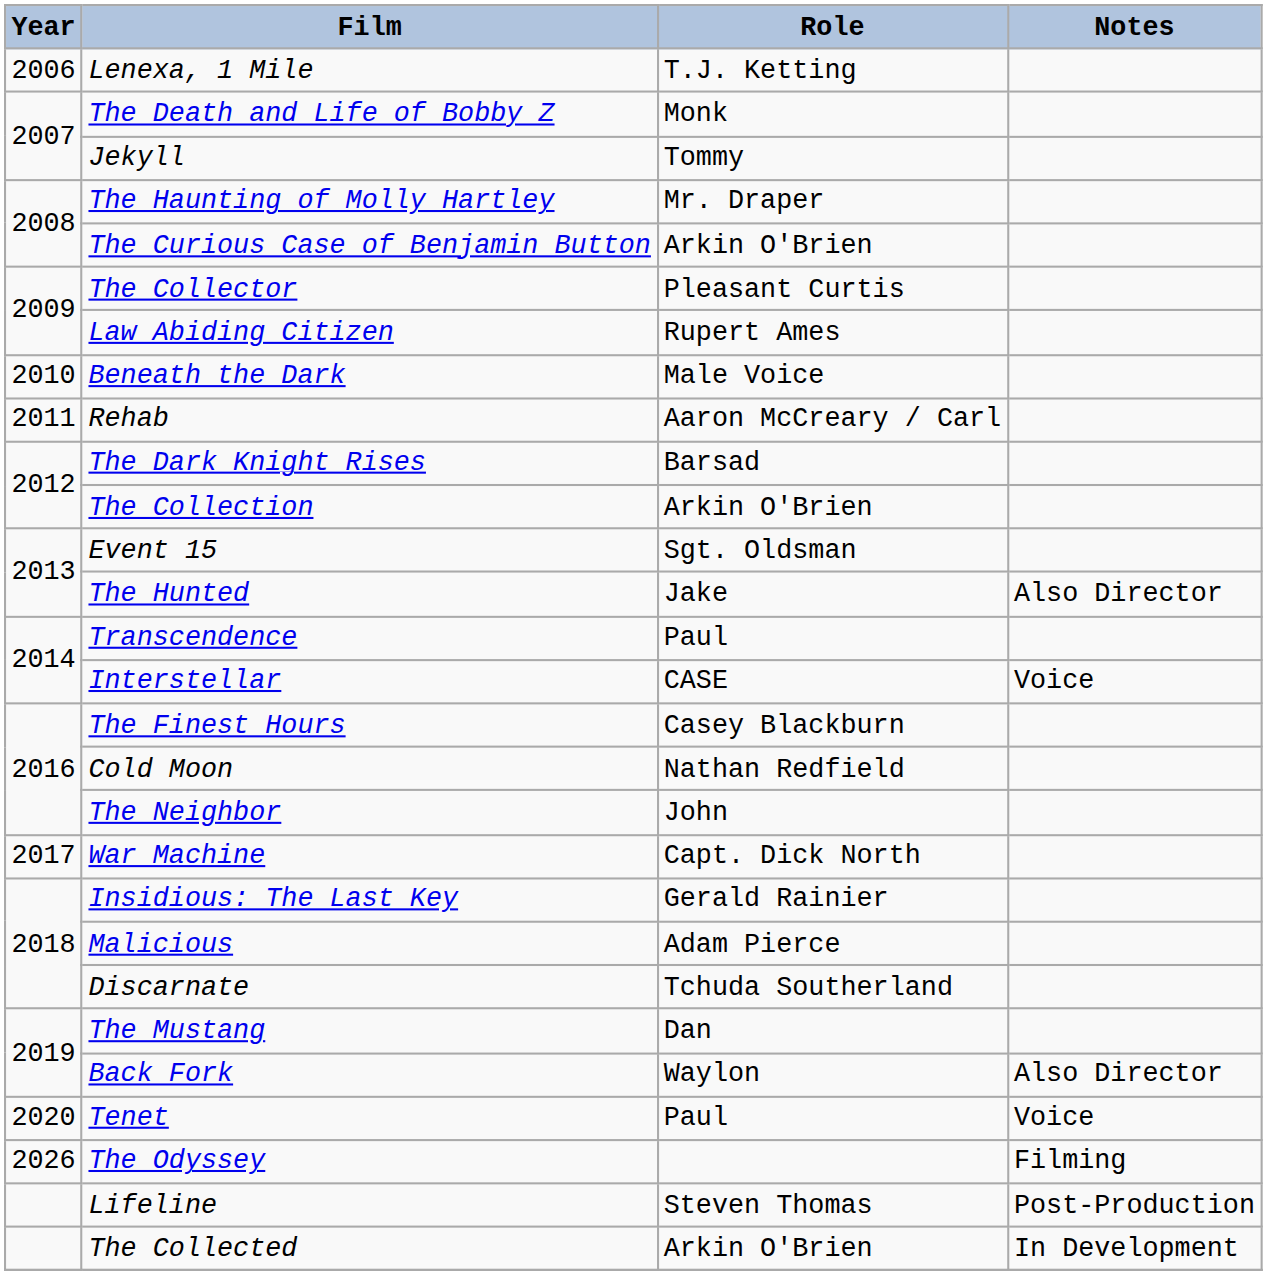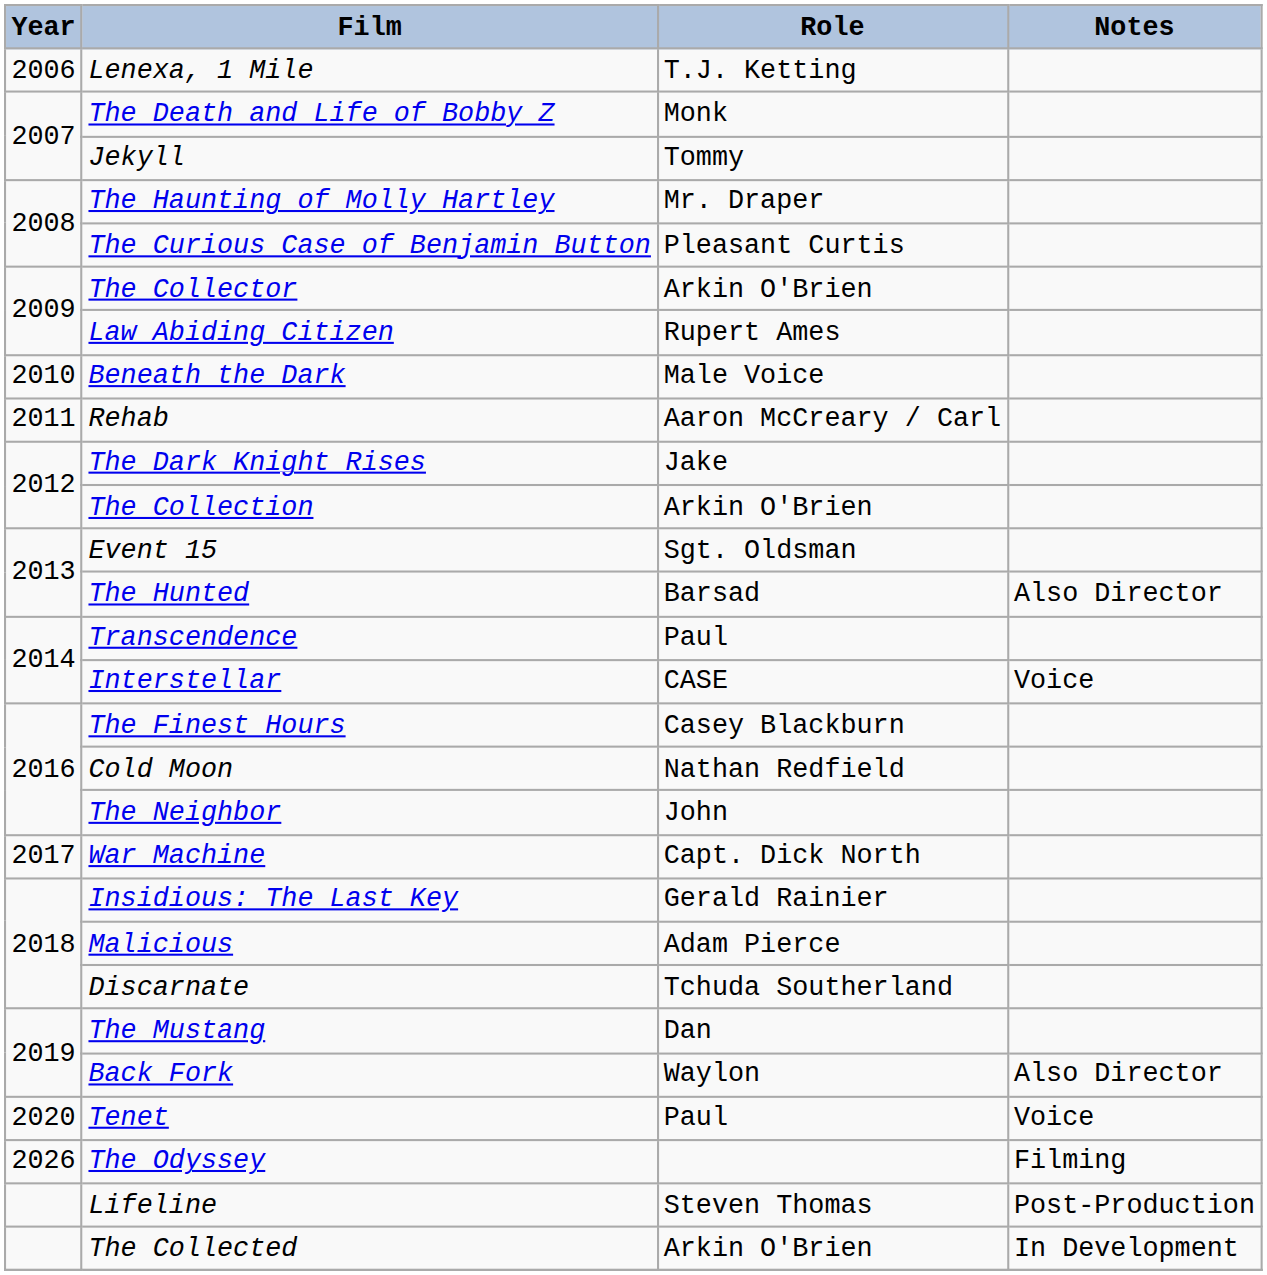 <table class="wikitable" style="font-size:100%">
 <tr style="text-align:center;">
 <th style="background:#B0C4DE;">Year</th>
 <th style="background:#B0C4DE;">Film</th>
 <th style="background:#B0C4DE;">Role</th>
 <th style="background:#B0C4DE;">Notes</th>
 </tr>
 <tr>
 <td>2006</td>
 <td><em>Lenexa, 1 Mile</em></td>
 <td>T.J. Ketting</td>
 <td></td>
 </tr>
 <tr>
 <td rowspan=2>2007</td>
 <td><em><a href='#'>The Death and Life of Bobby Z</a></em></td>
 <td>Monk</td>
 <td></td>
 </tr>
 <tr>
 <td><em>Jekyll</em></td>
 <td>Tommy</td>
 <td></td>
 </tr>
 <tr>
 <td rowspan=2>2008</td>
 <td><em><a href='#'>The Haunting of Molly Hartley</a></em></td>
 <td>Mr. Draper</td>
 <td></td>
 </tr>
 <tr>
 <td><em><a href='#'>The Curious Case of Benjamin Button</a></em></td>
-<td>Arkin O'Brien</td>
+<td>Pleasant Curtis</td>
 <td></td>
 </tr>
 <tr>
 <td rowspan=2>2009</td>
 <td><em><a href='#'>The Collector</a></em></td>
-<td>Pleasant Curtis</td>
+<td>Arkin O'Brien</td>
 <td></td>
 </tr>
 <tr>
 <td><em><a href='#'>Law Abiding Citizen</a></em></td>
 <td>Rupert Ames</td>
 <td></td>
 </tr>
 <tr>
 <td>2010</td>
 <td><em><a href='#'>Beneath the Dark</a></em></td>
 <td>Male Voice</td>
 <td></td>
 </tr>
 <tr>
 <td>2011</td>
 <td><em>Rehab</em></td>
 <td>Aaron McCreary / Carl</td>
 <td></td>
 </tr>
 <tr>
 <td rowspan=2>2012</td>
 <td><em><a href='#'>The Dark Knight Rises</a></em></td>
-<td>Barsad</td>
+<td>Jake</td>
 <td></td>
 </tr>
 <tr>
 <td><em><a href='#'>The Collection</a></em></td>
 <td>Arkin O'Brien</td>
 <td></td>
 </tr>
 <tr>
 <td rowspan=2>2013</td>
 <td><em>Event 15</em></td>
 <td>Sgt. Oldsman</td>
 <td></td>
 </tr>
 <tr>
 <td><em><a href='#'>The Hunted</a></em></td>
-<td>Jake</td>
+<td>Barsad</td>
 <td>Also Director</td>
 </tr>
 <tr>
 <td rowspan=2>2014</td>
 <td><em><a href='#'>Transcendence</a></em></td>
 <td>Paul</td>
 <td></td>
 </tr>
 <tr>
 <td><em><a href='#'>Interstellar</a></em></td>
 <td>CASE</td>
 <td>Voice</td>
 </tr>
 <tr>
 <td rowspan=3>2016</td>
 <td><em><a href='#'>The Finest Hours</a></em></td>
 <td>Casey Blackburn</td>
 <td></td>
 </tr>
 <tr>
 <td><em>Cold Moon</em></td>
 <td>Nathan Redfield</td>
 <td></td>
 </tr>
 <tr>
 <td><em><a href='#'>The Neighbor</a></em></td>
 <td>John</td>
 <td></td>
 </tr>
 <tr>
 <td>2017</td>
 <td><a href='#'><em>War Machine</em></a></td>
 <td>Capt. Dick North</td>
 <td></td>
 </tr>
 <tr>
 <td rowspan=3>2018</td>
 <td><em><a href='#'>Insidious: The Last Key</a></em></td>
 <td>Gerald Rainier</td>
 <td></td>
 </tr>
 <tr>
 <td><em><a href='#'>Malicious</a></em></td>
 <td>Adam Pierce</td>
 <td></td>
 </tr>
 <tr>
 <td><em>Discarnate</em></td>
 <td>Tchuda Southerland</td>
 <td></td>
 </tr>
 <tr>
 <td rowspan=2>2019</td>
 <td><em><a href='#'>The Mustang</a></em></td>
 <td>Dan</td>
 <td></td>
 </tr>
 <tr>
 <td><em><a href='#'>Back Fork</a></em></td>
 <td>Waylon</td>
 <td>Also Director</td>
 </tr>
 <tr>
 <td>2020</td>
 <td><em><a href='#'>Tenet</a></em></td>
 <td>Paul</td>
 <td>Voice</td>
 </tr>
 <tr>
 <td>2026</td>
 <td><em><a href='#'> The Odyssey</a></em></td>
 <td></td>
 <td>Filming</td>
 </tr>
 <tr>
 <td></td>
 <td><em>Lifeline</em></td>
 <td>Steven Thomas</td>
 <td>Post-Production</td>
 </tr>
 <tr>
 <td></td>
 <td><em>The Collected</em></td>
 <td>Arkin O'Brien</td>
 <td>In Development</td>
 </tr>
 <tr>
 </tr>
 </table>
